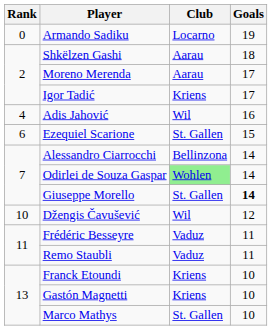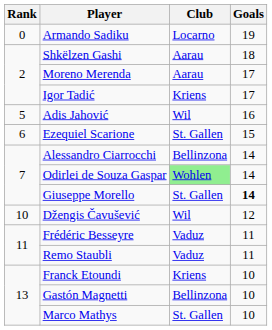 <table class="wikitable" style="text-align:center">
 <tr>
 <th>Rank</th>
 <th>Player</th>
 <th>Club</th>
 <th>Goals</th>
 </tr>
 <tr>
 <td>0</td>
 <td align="left"> <a href='#'>Armando Sadiku</a></td>
 <td align="left"><a href='#'>Locarno</a></td>
 <td>19</td>
 </tr>
 <tr>
 <td rowspan="3">2</td>
 <td align="left"> <a href='#'>Shkëlzen Gashi</a></td>
 <td align="left"><a href='#'>Aarau</a></td>
 <td>18</td>
 </tr>
 <tr>
 <td align="left"> <a href='#'>Moreno Merenda</a></td>
 <td align="left"><a href='#'>Aarau</a></td>
 <td>17</td>
 </tr>
 <tr>
 <td align="left"> <a href='#'>Igor Tadić</a></td>
 <td align="left"><a href='#'>Kriens</a></td>
 <td>17</td>
 </tr>
 <tr>
-<td>4</td>
+<td>5</td>
 <td align="left"> <a href='#'>Adis Jahović</a></td>
 <td align="left"><a href='#'>Wil</a></td>
 <td>16</td>
 </tr>
 <tr>
 <td>6</td>
 <td align="left"> <a href='#'>Ezequiel Scarione</a></td>
 <td align="left"><a href='#'>St. Gallen</a></td>
 <td>15</td>
 </tr>
 <tr>
 <td rowspan="3">7</td>
 <td align="left"> <a href='#'>Alessandro Ciarrocchi</a></td>
 <td align="left"><a href='#'>Bellinzona</a></td>
 <td>14</td>
 </tr>
 <tr>
 <td align="left"> <a href='#'>Odirlei de Souza Gaspar</a></td>
 <td align="left" style="background: lightgreen;"><a href='#'>Wohlen</a></td>
 <td>14</td>
 </tr>
 <tr>
 <td align="left"> <a href='#'>Giuseppe Morello</a></td>
 <td align="left"><a href='#'>St. Gallen</a></td>
 <td><strong>14</strong></td>
 </tr>
 <tr>
 <td>10</td>
 <td align="left"> <a href='#'>Džengis Čavušević</a></td>
 <td align="left"><a href='#'>Wil</a></td>
 <td>12</td>
 </tr>
 <tr>
 <td rowspan="2">11</td>
 <td align="left"> <a href='#'>Frédéric Besseyre</a></td>
 <td align="left"><a href='#'>Vaduz</a></td>
 <td>11</td>
 </tr>
 <tr>
 <td align="left"> <a href='#'>Remo Staubli</a></td>
 <td align="left"><a href='#'>Vaduz</a></td>
 <td>11</td>
 </tr>
 <tr>
 <td rowspan="3">13</td>
 <td align="left"> <a href='#'>Franck Etoundi</a></td>
 <td align="left"><a href='#'>Kriens</a></td>
 <td>10</td>
 </tr>
 <tr>
 <td align="left"> <a href='#'>Gastón Magnetti</a></td>
-<td align="left"><a href='#'>Kriens</a></td>
+<td align="left"><a href='#'>Bellinzona</a></td>
 <td>10</td>
 </tr>
 <tr>
 <td align="left"> <a href='#'>Marco Mathys</a></td>
 <td align="left"><a href='#'>St. Gallen</a></td>
 <td>10</td>
 </tr>
 </table>
